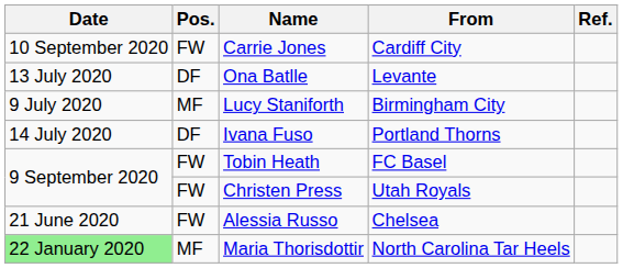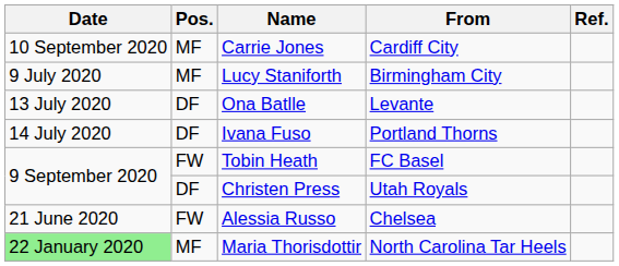 <table class="wikitable">
 <tr>
 <th>Date</th>
 <th>Pos.</th>
 <th>Name</th>
 <th>From</th>
 <th>Ref.</th>
 </tr>
 <tr>
 <td>10 September 2020</td>
-<td>FW</td>
+<td>MF</td>
 <td> <a href='#'>Carrie Jones</a></td>
 <td> <a href='#'>Cardiff City</a></td>
+<td></td>
+</tr>
+<tr>
+<td>9 July 2020</td>
+<td>MF</td>
+<td> <a href='#'>Lucy Staniforth</a></td>
+<td> <a href='#'>Birmingham City</a></td>
 <td></td>
 </tr>
 <tr>
 <td>13 July 2020</td>
 <td>DF</td>
 <td> <a href='#'>Ona Batlle</a></td>
 <td> <a href='#'>Levante</a></td>
-<td></td>
-</tr>
-<tr>
-<td>9 July 2020</td>
-<td>MF</td>
-<td> <a href='#'>Lucy Staniforth</a></td>
-<td> <a href='#'>Birmingham City</a></td>
 <td></td>
 </tr>
 <tr>
 <td>14 July 2020</td>
 <td>DF</td>
 <td> <a href='#'>Ivana Fuso</a></td>
 <td> <a href='#'>Portland Thorns</a></td>
 <td></td>
 </tr>
 <tr>
 <td rowspan=2>9 September 2020</td>
 <td>FW</td>
 <td> <a href='#'>Tobin Heath</a></td>
 <td> <a href='#'>FC Basel</a></td>
 <td></td>
 </tr>
 <tr>
-<td>FW</td>
+<td>DF</td>
 <td> <a href='#'>Christen Press</a></td>
 <td> <a href='#'>Utah Royals</a></td>
 <td></td>
 </tr>
 <tr>
 <td>21 June 2020</td>
 <td>FW</td>
 <td> <a href='#'>Alessia Russo</a></td>
 <td> <a href='#'>Chelsea</a></td>
 <td></td>
 </tr>
 <tr>
 <td style="background: lightgreen;">22 January 2020</td>
 <td>MF</td>
 <td> <a href='#'>Maria Thorisdottir</a></td>
 <td> <a href='#'>North Carolina Tar Heels</a></td>
 <td></td>
 </tr>
 </table>
